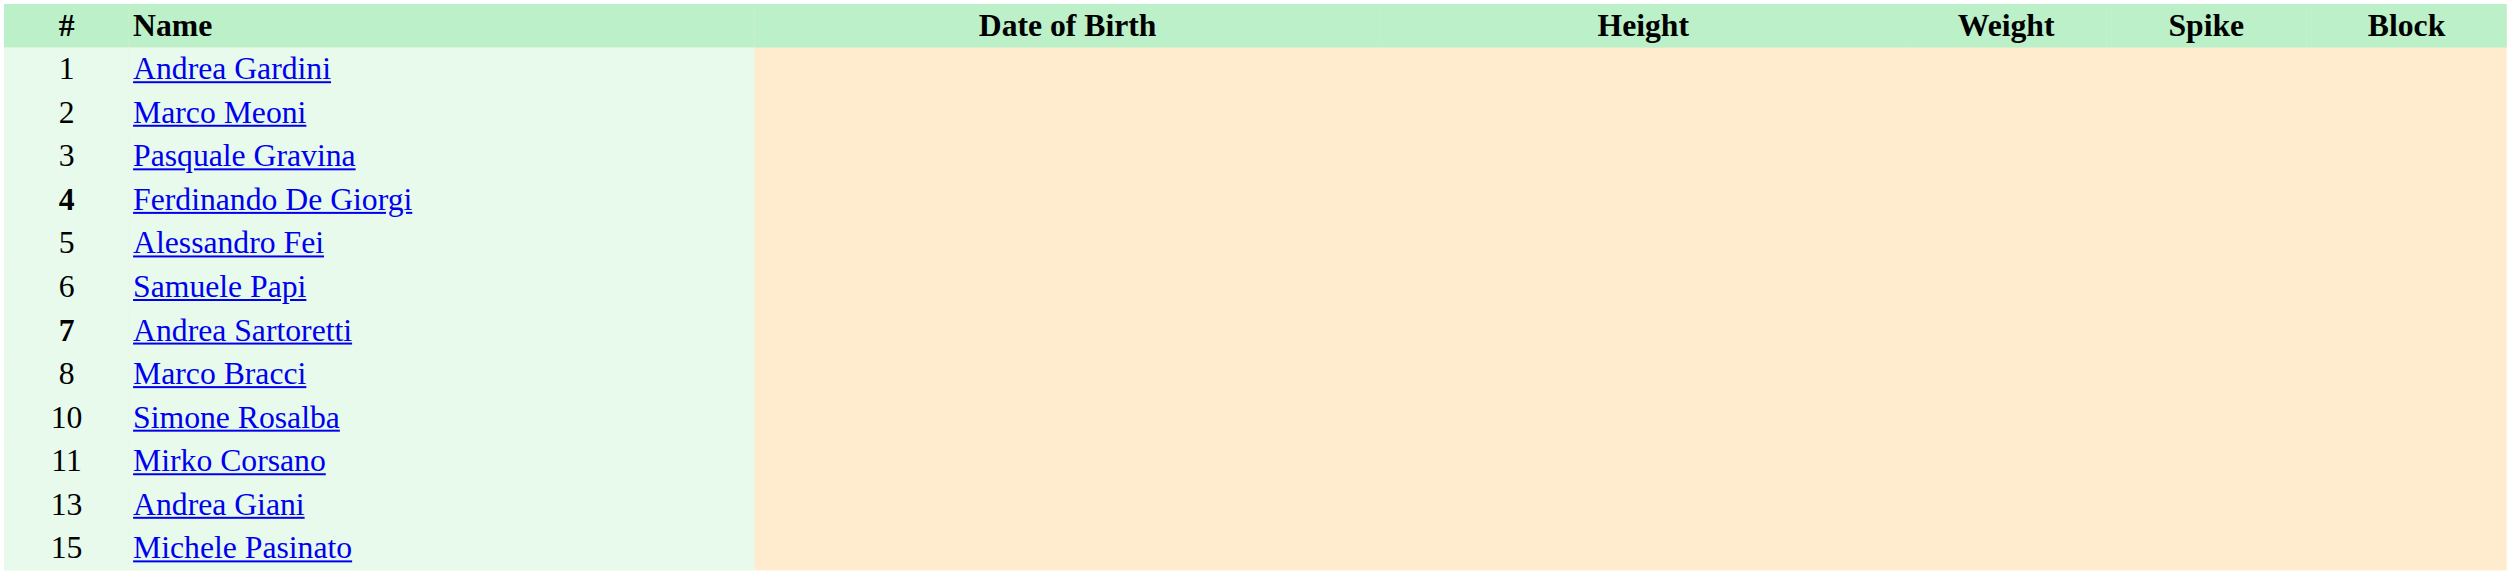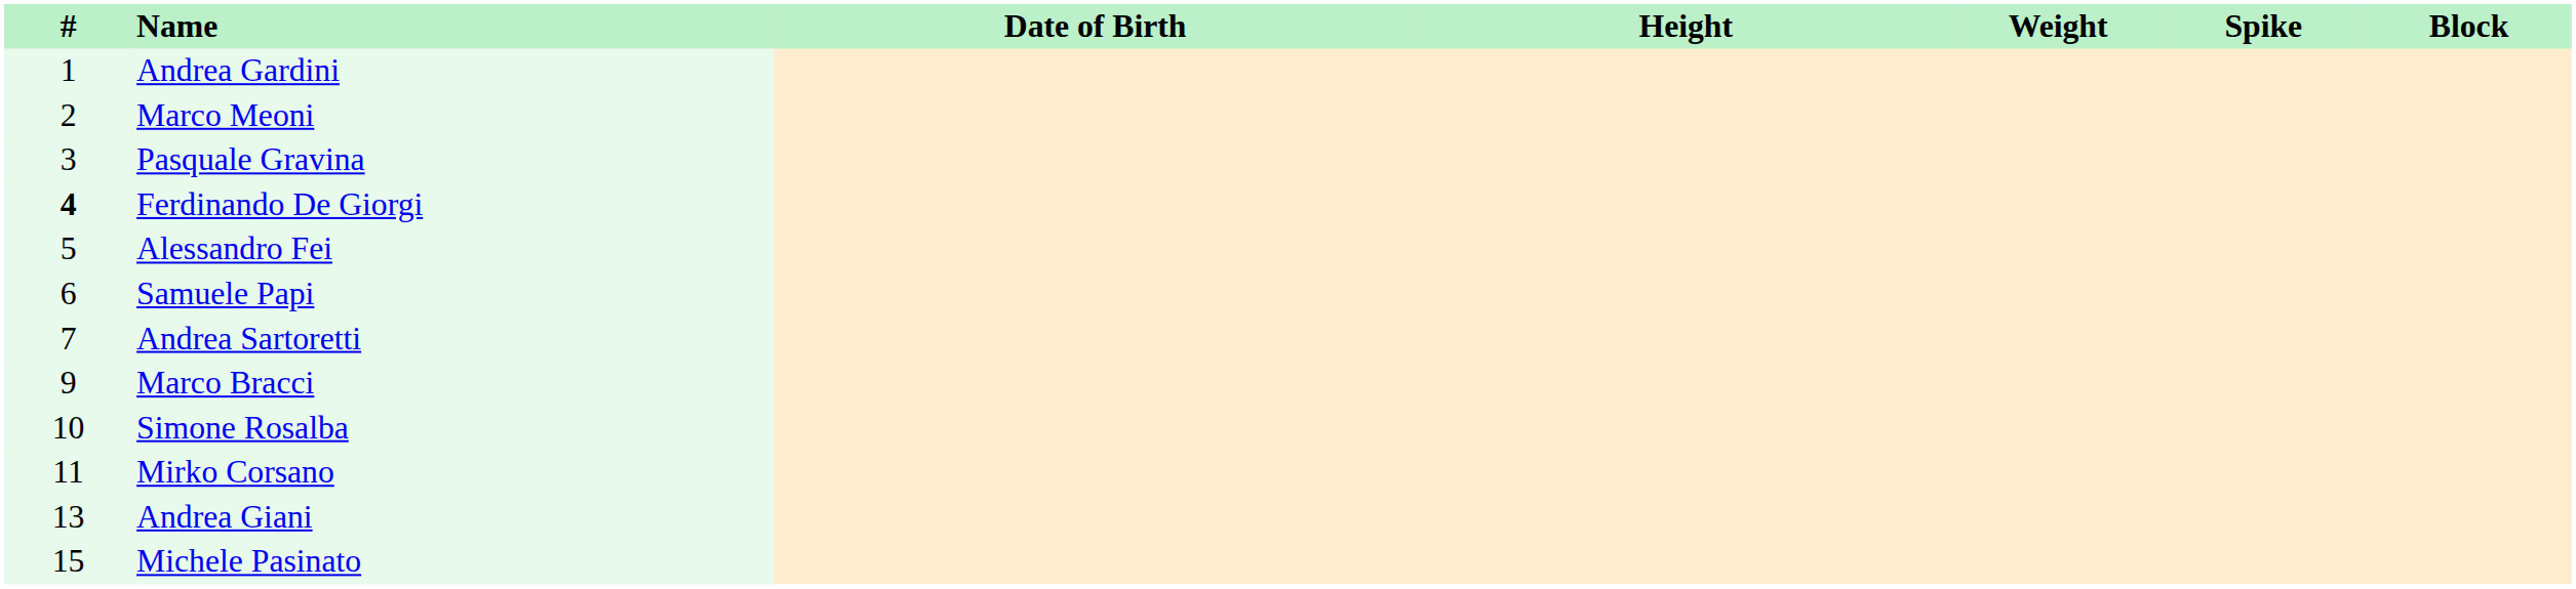 <table border=0 cellpadding=2 cellspacing=0  |- bgcolor=#FFECCE style=text-align:center; font-size:90%; width=100%>
 <tr bgcolor=#BBF0C9>
 <th width=5%>#</th>
 <th width=25% align=left>Name</th>
 <th width=25%>Date of Birth</th>
 <th width=21%>Height</th>
 <th width=8%>Weight</th>
 <th width=8%>Spike</th>
 <th width=8%>Block</th>
 </tr>
 <tr bgcolor=#E7FAEC>
 <td>1</td>
 <td align="left"><a href='#'>Andrea Gardini</a></td>
 </tr>
 <tr bgcolor=#E7FAEC>
 <td>2</td>
 <td align="left"><a href='#'>Marco Meoni</a></td>
 </tr>
 <tr bgcolor=#E7FAEC>
 <td>3</td>
 <td align="left"><a href='#'>Pasquale Gravina</a></td>
 </tr>
 <tr bgcolor=#E7FAEC>
 <td><strong>4</strong></td>
 <td align="left"><a href='#'>Ferdinando De Giorgi</a></td>
 </tr>
 <tr bgcolor=#E7FAEC>
 <td>5</td>
 <td align="left"><a href='#'>Alessandro Fei</a></td>
 </tr>
 <tr bgcolor=#E7FAEC>
 <td>6</td>
 <td align="left"><a href='#'>Samuele Papi</a></td>
 </tr>
 <tr bgcolor=#E7FAEC>
-<td><strong>7</strong></td>
+<td>7</td>
 <td align="left"><a href='#'>Andrea Sartoretti</a></td>
 </tr>
 <tr bgcolor=#E7FAEC>
-<td>8</td>
+<td>9</td>
 <td align="left"><a href='#'>Marco Bracci</a></td>
 </tr>
 <tr bgcolor=#E7FAEC>
 <td>10</td>
 <td align="left"><a href='#'>Simone Rosalba</a></td>
 </tr>
 <tr bgcolor=#E7FAEC>
 <td>11</td>
 <td align="left"><a href='#'>Mirko Corsano</a></td>
 </tr>
 <tr bgcolor=#E7FAEC>
 <td>13</td>
 <td align="left"><a href='#'>Andrea Giani</a></td>
 </tr>
 <tr bgcolor=#E7FAEC>
 <td>15</td>
 <td align="left"><a href='#'>Michele Pasinato</a></td>
 </tr>
 </table>
